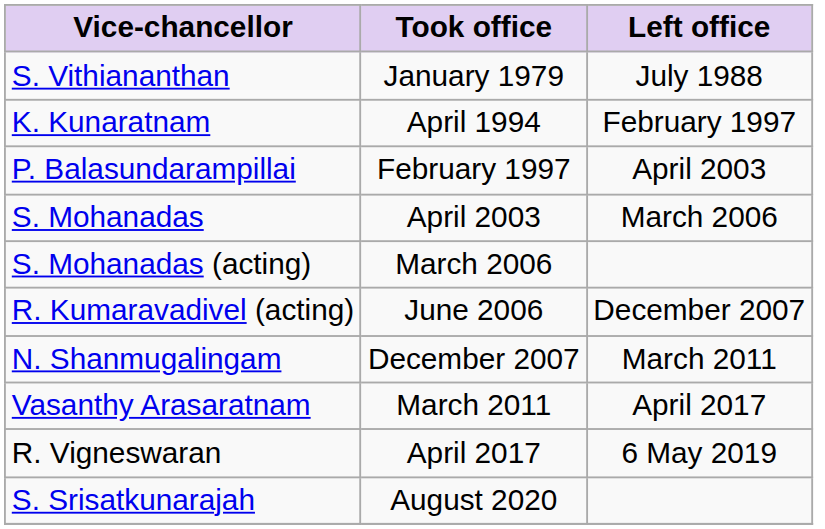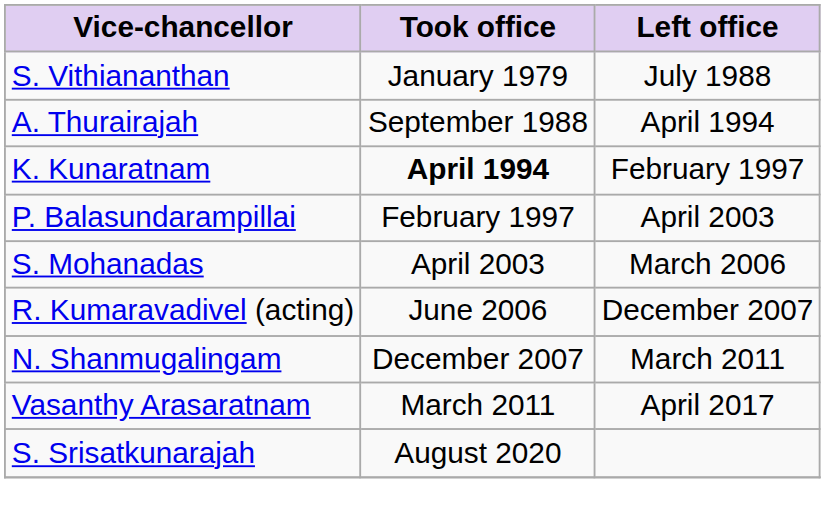 <table class="wikitable sortable" border="1" style="text-align:left; font-size:100%">
 <tr>
 <th style="background-color:#E0CEF2; vertical-align:bottom;">Vice-chancellor</th>
 <th style="background-color:#E0CEF2; vertical-align:bottom;">Took office</th>
 <th style="background-color:#E0CEF2; vertical-align:bottom;">Left office</th>
 </tr>
 <tr>
 <td><a href='#'>S. Vithiananthan</a></td>
 <td align=center>January 1979</td>
 <td align=center>July 1988</td>
 </tr>
 <tr>
+<td><a href='#'>A. Thurairajah</a></td>
+<td align=center>September 1988</td>
+<td align=center>April 1994</td>
+</tr>
+<tr>
 <td><a href='#'>K. Kunaratnam</a></td>
-<td align=center>April 1994</td>
+<td align=center><strong>April 1994</strong></td>
 <td align=center>February 1997</td>
 </tr>
 <tr>
 <td><a href='#'>P. Balasundarampillai</a></td>
 <td align=center>February 1997</td>
 <td align=center>April 2003</td>
 </tr>
 <tr>
 <td><a href='#'>S. Mohanadas</a></td>
 <td align=center>April 2003</td>
 <td align=center>March 2006</td>
-</tr>
-<tr>
-<td><a href='#'>S. Mohanadas</a> (acting)</td>
-<td align=center>March 2006</td>
-<td align=center></td>
 </tr>
 <tr>
 <td><a href='#'>R. Kumaravadivel</a> (acting)</td>
 <td align=center>June 2006</td>
 <td align=center>December 2007</td>
 </tr>
 <tr>
 <td><a href='#'>N. Shanmugalingam</a></td>
 <td align=center>December 2007</td>
 <td align=center>March 2011</td>
 </tr>
 <tr>
 <td><a href='#'>Vasanthy Arasaratnam</a></td>
 <td align=center>March 2011</td>
 <td align=center>April 2017</td>
 </tr>
 <tr>
-<td>R. Vigneswaran</td>
-<td align=center>April 2017</td>
-<td align=center>6 May 2019</td>
-</tr>
-<tr>
 <td><a href='#'>S. Srisatkunarajah</a></td>
 <td align=center>August 2020</td>
 <td align=center></td>
 </tr>
 <tr>
 </tr>
 </table>
